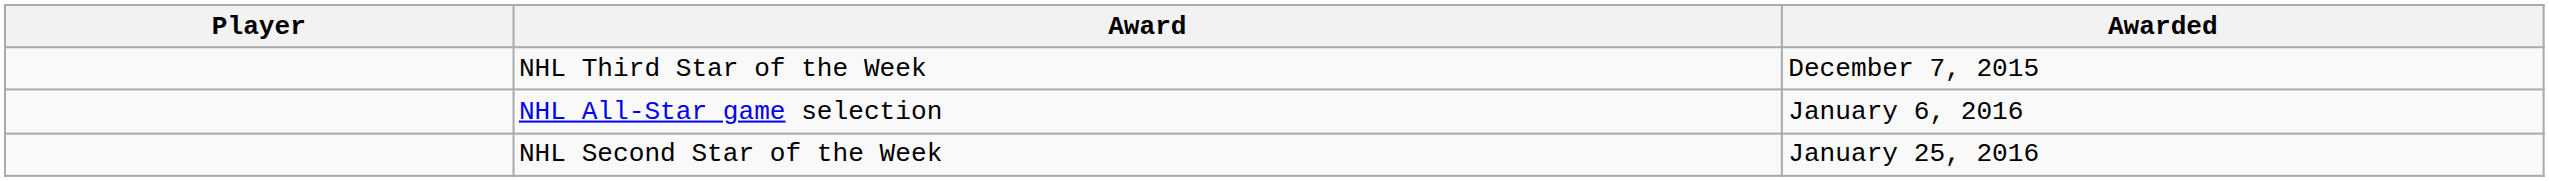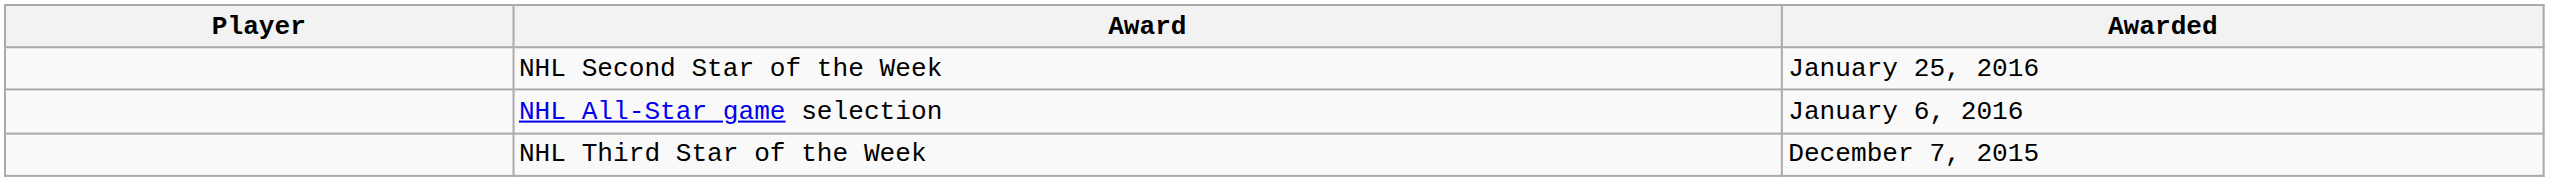 <table class="wikitable sortable" style="width:100%;">
 <tr>
 <th style="width:20%;">Player</th>
 <th style="width:50%;">Award</th>
 <th style="width:30%;" data-sort-type="date">Awarded</th>
 </tr>
 <tr>
 <td></td>
-<td>NHL Third Star of the Week</td>
-<td>December 7, 2015</td>
+<td>NHL Second Star of the Week</td>
+<td>January 25, 2016</td>
 </tr>
 <tr>
 <td></td>
 <td><a href='#'>NHL All-Star game</a> selection</td>
 <td>January 6, 2016</td>
 </tr>
 <tr>
 <td></td>
-<td>NHL Second Star of the Week</td>
-<td>January 25, 2016</td>
+<td>NHL Third Star of the Week</td>
+<td>December 7, 2015</td>
 </tr>
 </table>
